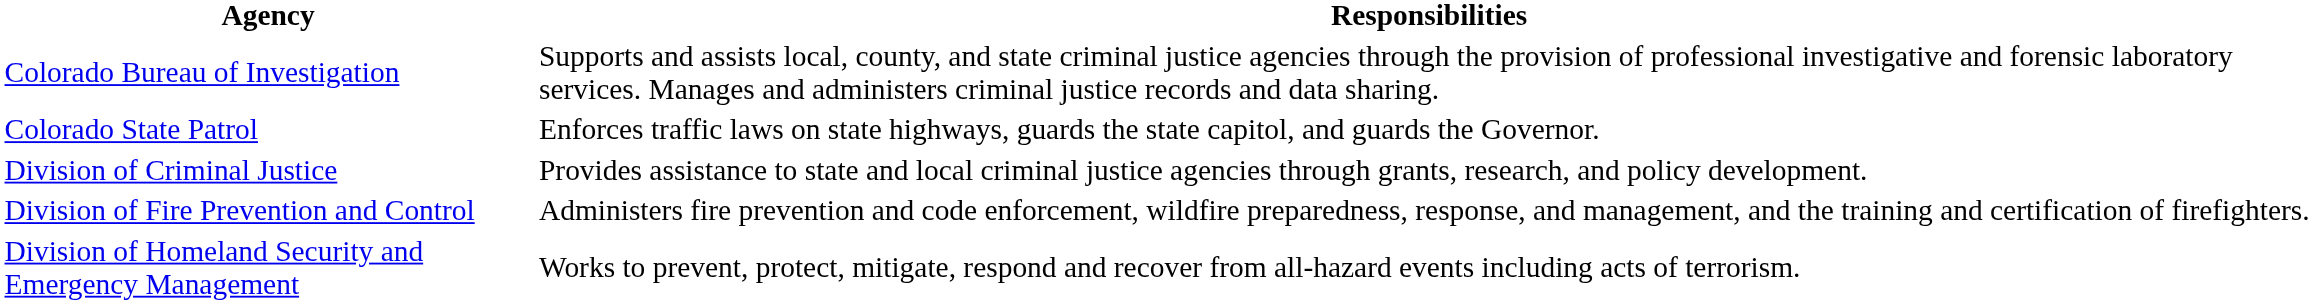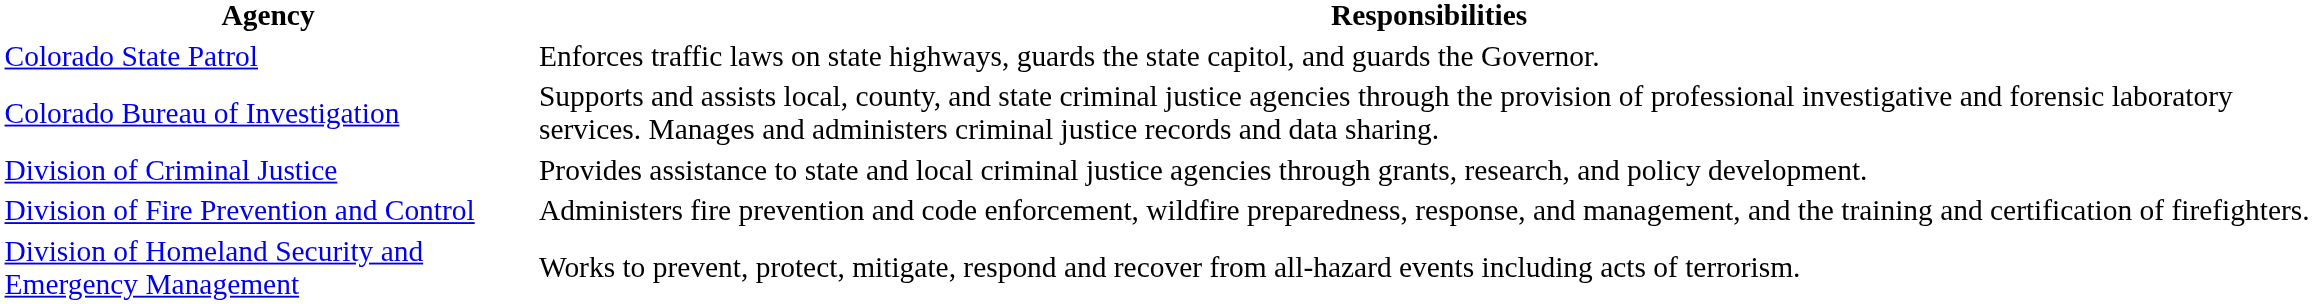 <table class="WIKITABLE">
 <tr>
 <th>Agency</th>
 <th>Responsibilities</th>
 </tr>
 <tr>
+<td><a href='#'>Colorado State Patrol</a></td>
+<td>Enforces traffic laws on state highways, guards the state capitol, and guards the Governor.</td>
+</tr>
+<tr>
 <td><a href='#'>Colorado Bureau of Investigation</a></td>
 <td>Supports and assists local, county, and state criminal justice agencies through the provision of professional investigative and forensic laboratory services. Manages and administers criminal justice records and data sharing.</td>
-</tr>
-<tr>
-<td><a href='#'>Colorado State Patrol</a></td>
-<td>Enforces traffic laws on state highways, guards the state capitol, and guards the Governor.</td>
 </tr>
 <tr>
 <td><a href='#'>Division of Criminal Justice</a></td>
 <td>Provides assistance to state and local criminal justice agencies through grants, research, and policy development.</td>
 </tr>
 <tr>
 <td><a href='#'>Division of Fire Prevention and Control</a></td>
 <td>Administers fire prevention and code enforcement, wildfire preparedness, response, and management, and the training and certification of firefighters.</td>
 </tr>
 <tr>
 <td><a href='#'>Division of Homeland Security and Emergency Management</a></td>
 <td>Works to prevent, protect, mitigate, respond and recover from all-hazard events including acts of terrorism.</td>
 </tr>
 </table>
